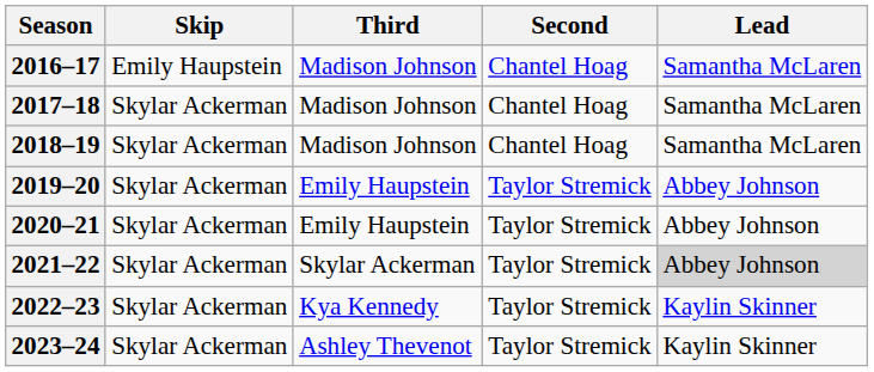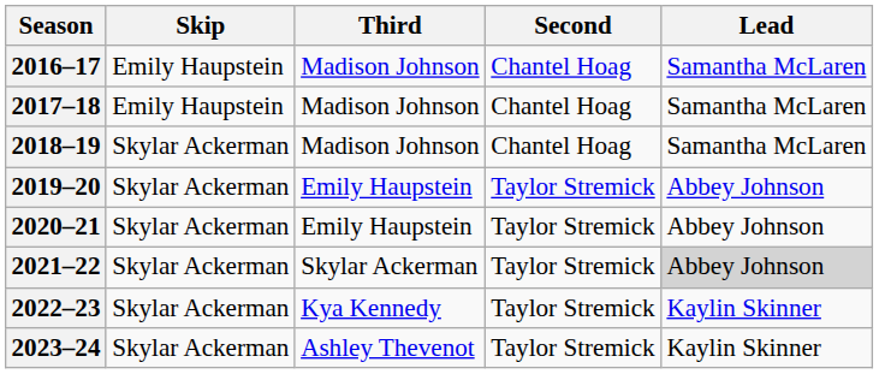 <table class="wikitable">
 <tr>
 <th scope="col">Season</th>
 <th scope="col">Skip</th>
 <th scope="col">Third</th>
 <th scope="col">Second</th>
 <th scope="col">Lead</th>
 </tr>
 <tr>
 <th scope="row">2016–17</th>
 <td>Emily Haupstein</td>
 <td><a href='#'>Madison Johnson</a></td>
 <td><a href='#'>Chantel Hoag</a></td>
 <td><a href='#'>Samantha McLaren</a></td>
 </tr>
 <tr>
 <th scope="row">2017–18</th>
-<td>Skylar Ackerman</td>
+<td>Emily Haupstein</td>
 <td>Madison Johnson</td>
 <td>Chantel Hoag</td>
 <td>Samantha McLaren</td>
 </tr>
 <tr>
 <th scope="row">2018–19</th>
 <td>Skylar Ackerman</td>
 <td>Madison Johnson</td>
 <td>Chantel Hoag</td>
 <td>Samantha McLaren</td>
 </tr>
 <tr>
 <th scope="row">2019–20</th>
 <td>Skylar Ackerman</td>
 <td><a href='#'>Emily Haupstein</a></td>
 <td><a href='#'>Taylor Stremick</a></td>
 <td><a href='#'>Abbey Johnson</a></td>
 </tr>
 <tr>
 <th scope="row">2020–21</th>
 <td>Skylar Ackerman</td>
 <td>Emily Haupstein</td>
 <td>Taylor Stremick</td>
 <td>Abbey Johnson</td>
 </tr>
 <tr>
 <th scope="row">2021–22</th>
 <td>Skylar Ackerman</td>
 <td>Skylar Ackerman</td>
 <td>Taylor Stremick</td>
 <td style="background: lightgrey;">Abbey Johnson</td>
 </tr>
 <tr>
 <th scope="row">2022–23</th>
 <td>Skylar Ackerman</td>
 <td><a href='#'>Kya Kennedy</a></td>
 <td>Taylor Stremick</td>
 <td><a href='#'>Kaylin Skinner</a></td>
 </tr>
 <tr>
 <th scope="row">2023–24</th>
 <td>Skylar Ackerman</td>
 <td><a href='#'>Ashley Thevenot</a></td>
 <td>Taylor Stremick</td>
 <td>Kaylin Skinner</td>
 </tr>
 </table>
